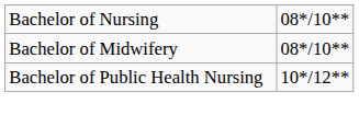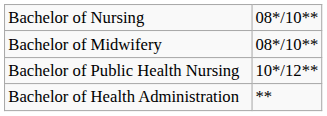 <table class="wikitable">
 <tr>
 <td>Bachelor of Nursing</td>
 <td>08*/10**</td>
 </tr>
 <tr>
 <td>Bachelor of Midwifery</td>
 <td>08*/10**</td>
 </tr>
 <tr>
 <td>Bachelor of Public Health Nursing  </td>
 <td>10*/12**</td>
 </tr>
+<tr>
+<td>Bachelor of Health Administration</td>
+<td>**</td>
+</tr>
 </table>
